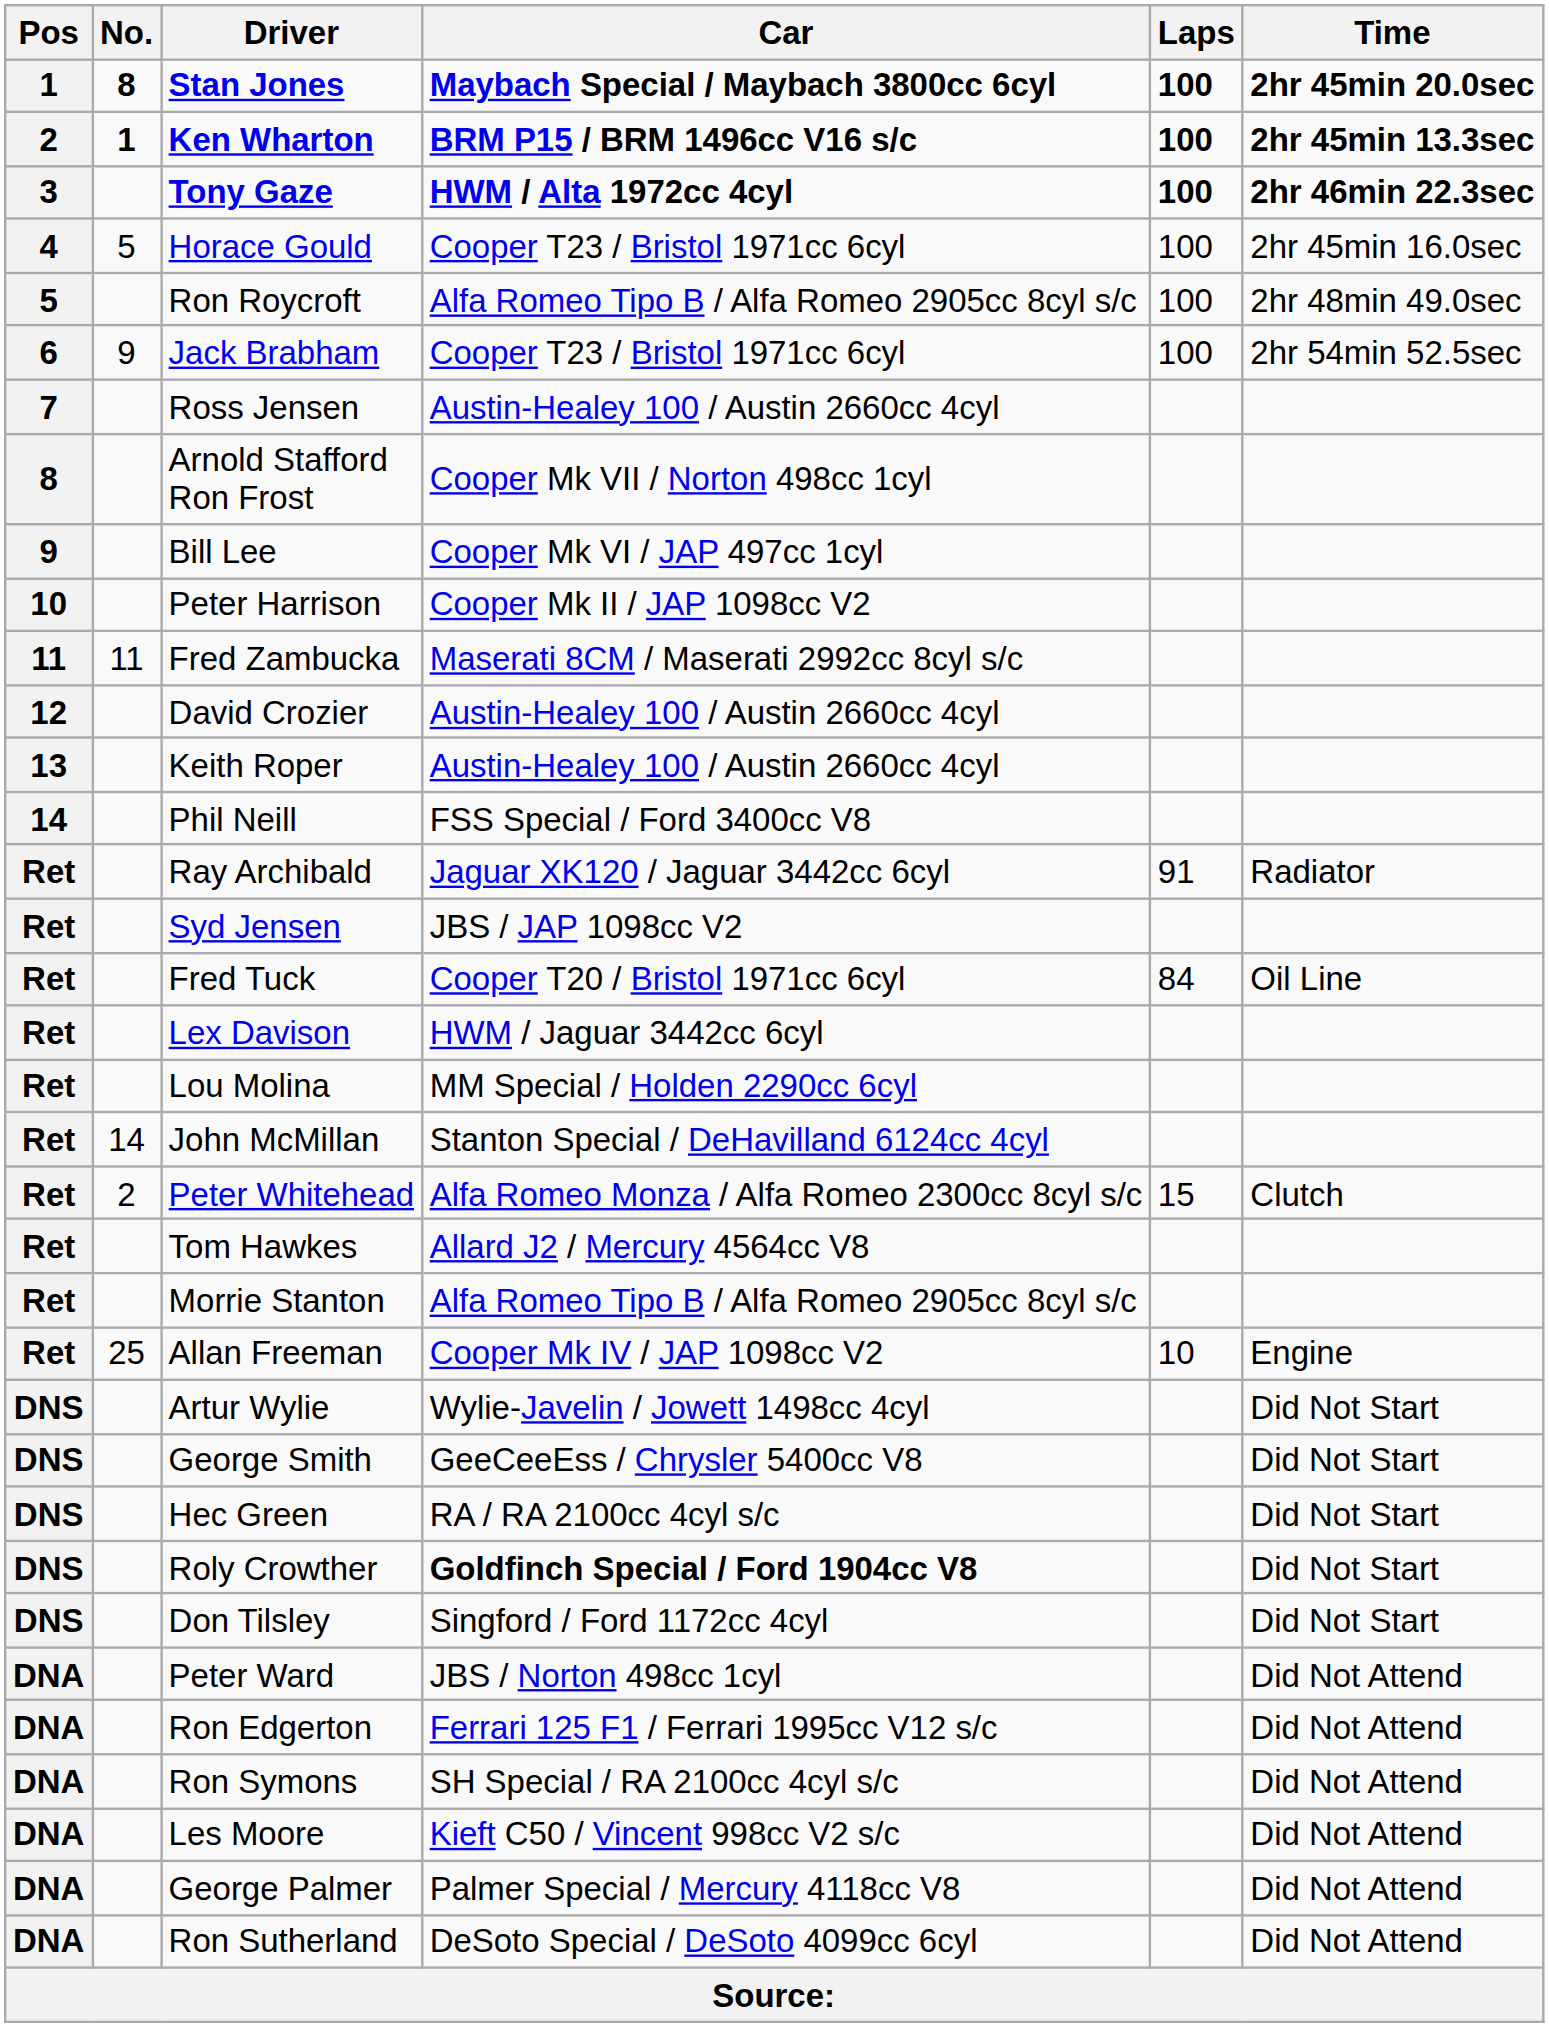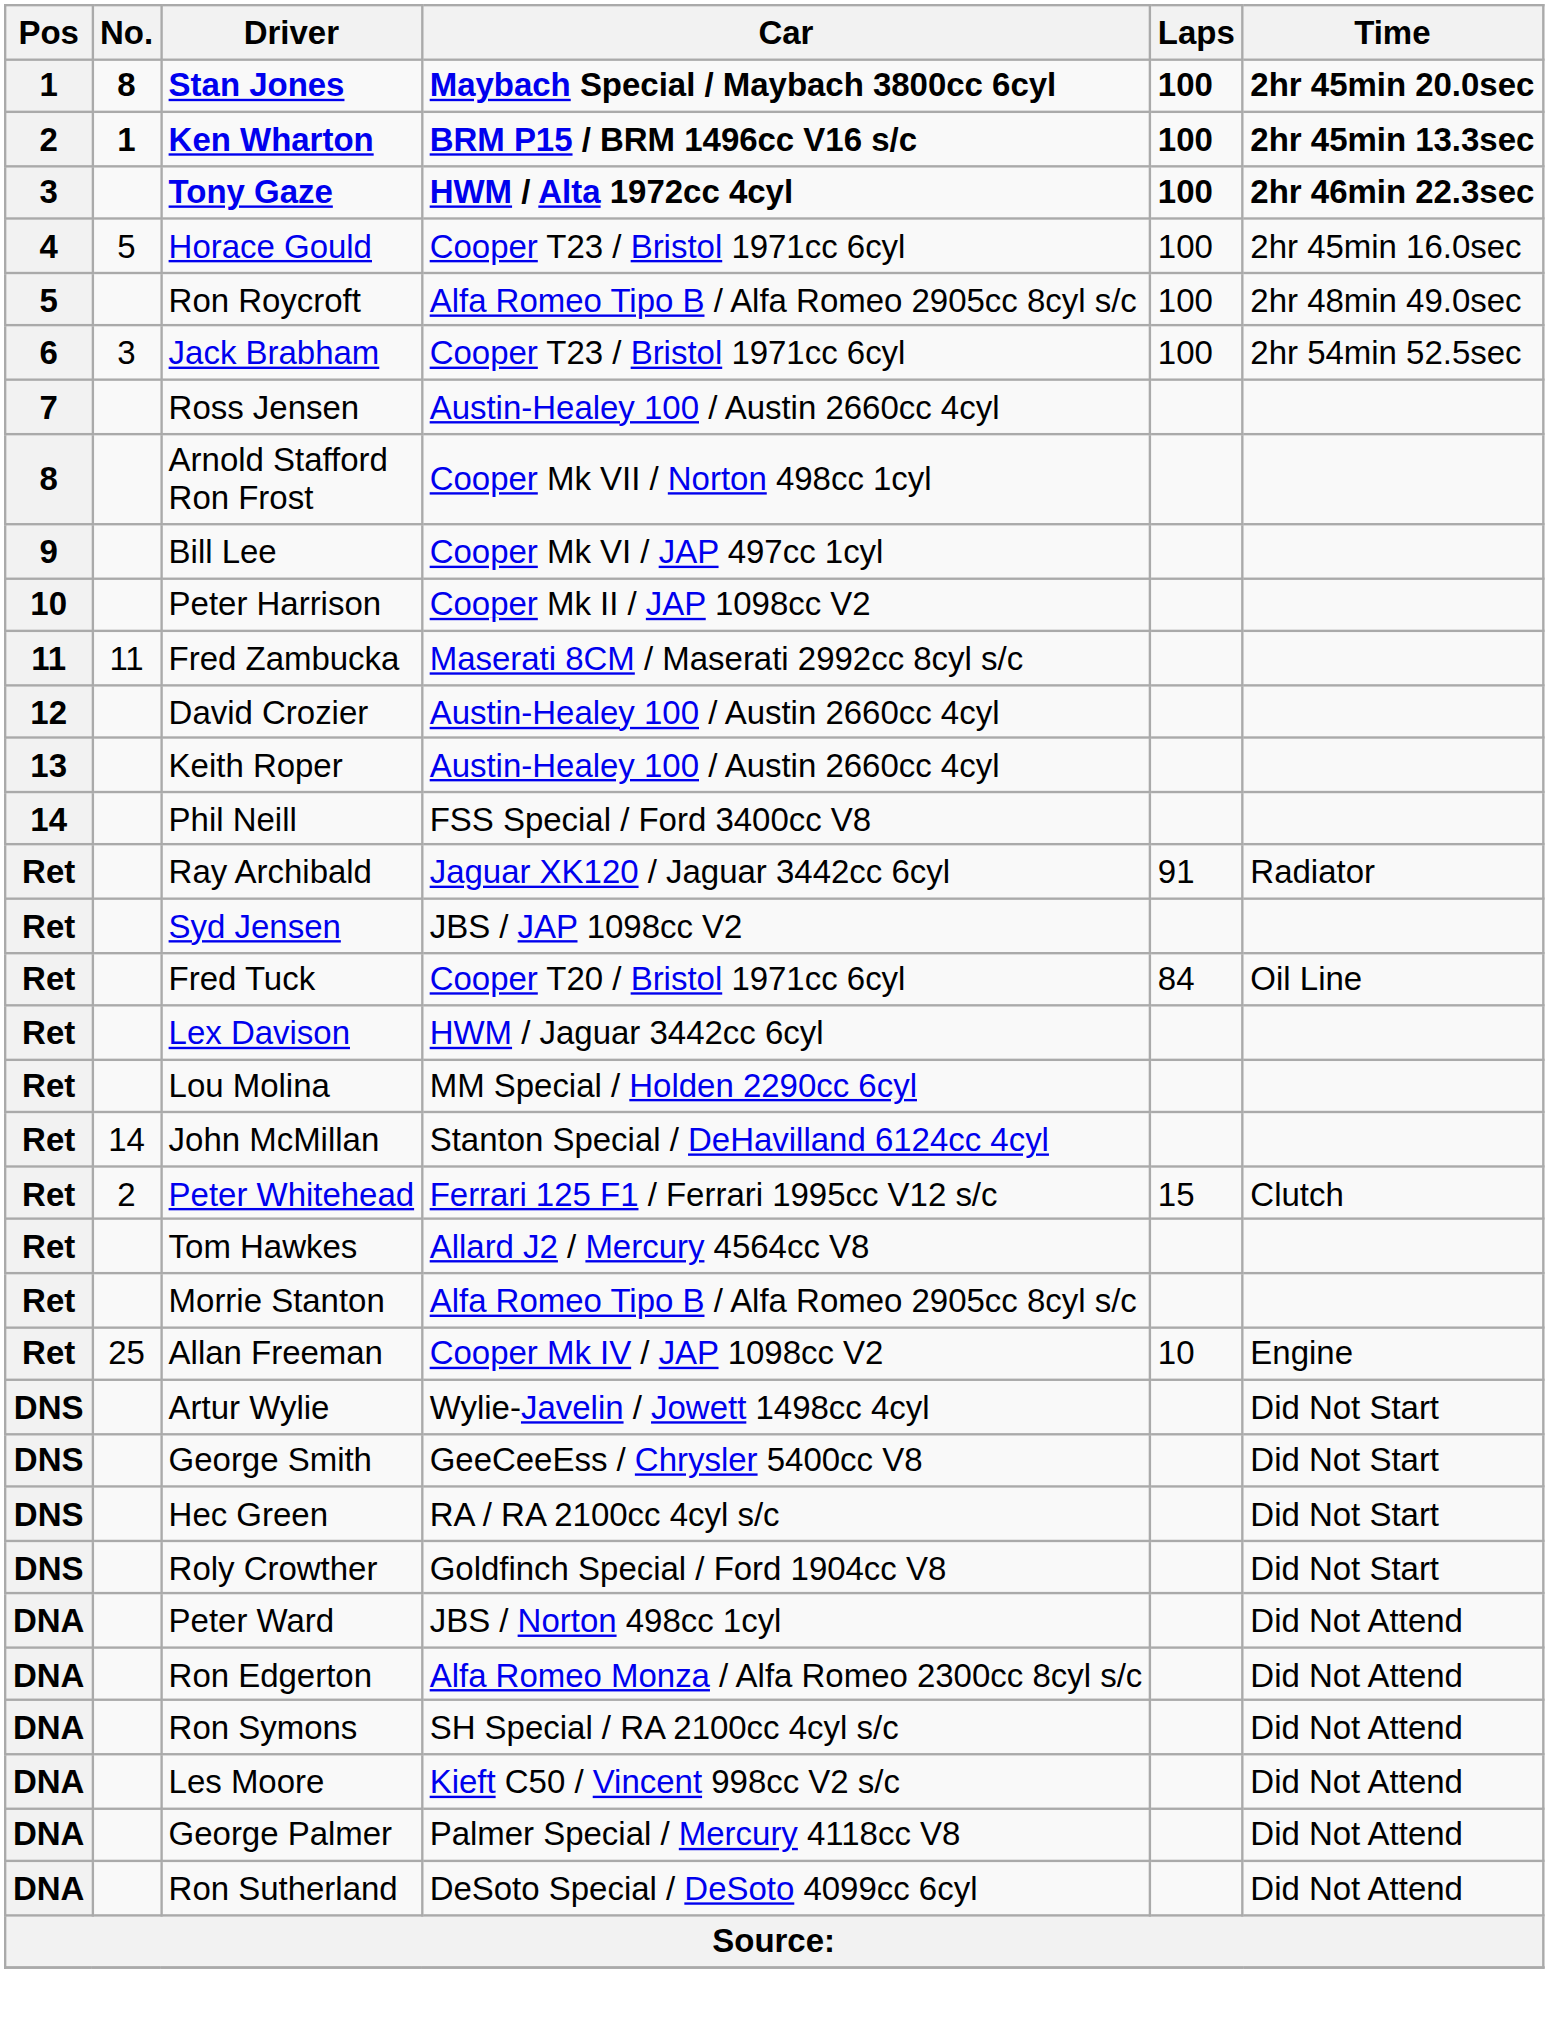 <table class="wikitable" style="font-size: 87%;">
 <tr>
 <th>Pos</th>
 <th>No.</th>
 <th>Driver</th>
 <th>Car</th>
 <th>Laps</th>
 <th>Time</th>
 </tr>
 <tr>
 <th><strong>1</strong></th>
 <td align=center><strong>8</strong></td>
 <td><strong> <a href='#'>Stan Jones</a></strong></td>
 <td><strong><a href='#'>Maybach</a> Special / Maybach 3800cc 6cyl</strong></td>
 <td><strong>100</strong></td>
 <td><strong>2hr 45min 20.0sec</strong></td>
 </tr>
 <tr>
 <th>2</th>
 <td align=center><strong>1</strong></td>
 <td> <strong><a href='#'>Ken Wharton</a></strong></td>
 <td><strong><a href='#'>BRM P15</a> / BRM 1496cc V16 s/c</strong></td>
 <td><strong>100</strong></td>
 <td><strong>2hr 45min 13.3sec</strong></td>
 </tr>
 <tr>
 <th>3</th>
 <td></td>
 <td> <strong><a href='#'>Tony Gaze</a></strong></td>
 <td><strong><a href='#'>HWM</a> / <a href='#'>Alta</a> 1972cc 4cyl</strong></td>
 <td><strong>100</strong></td>
 <td><strong>2hr 46min 22.3sec</strong></td>
 </tr>
 <tr>
 <th>4</th>
 <td align=center>5</td>
 <td> <a href='#'>Horace Gould</a></td>
 <td><a href='#'>Cooper</a> T23 / <a href='#'>Bristol</a> 1971cc 6cyl</td>
 <td>100</td>
 <td>2hr 45min 16.0sec</td>
 </tr>
 <tr>
 <th>5</th>
 <td></td>
 <td> Ron Roycroft</td>
 <td><a href='#'>Alfa Romeo Tipo B</a> / Alfa Romeo 2905cc 8cyl s/c</td>
 <td>100</td>
 <td>2hr 48min 49.0sec</td>
 </tr>
 <tr>
 <th>6</th>
-<td align=center>9</td>
+<td align=center>3</td>
 <td> <a href='#'>Jack Brabham</a></td>
 <td><a href='#'>Cooper</a> T23 / <a href='#'>Bristol</a> 1971cc 6cyl</td>
 <td>100</td>
 <td>2hr 54min 52.5sec</td>
 </tr>
 <tr>
 <th>7</th>
 <td></td>
 <td> Ross Jensen</td>
 <td><a href='#'>Austin-Healey 100</a> / Austin 2660cc 4cyl</td>
 <td></td>
 <td></td>
 </tr>
 <tr>
 <th>8</th>
 <td></td>
 <td> Arnold Stafford<br> Ron Frost</td>
 <td><a href='#'>Cooper</a> Mk VII / <a href='#'>Norton</a> 498cc 1cyl</td>
 <td></td>
 <td></td>
 </tr>
 <tr>
 <th>9</th>
 <td></td>
 <td> Bill Lee</td>
 <td><a href='#'>Cooper</a> Mk VI / <a href='#'>JAP</a> 497cc 1cyl</td>
 <td></td>
 <td></td>
 </tr>
 <tr>
 <th>10</th>
 <td></td>
 <td> Peter Harrison</td>
 <td><a href='#'>Cooper</a> Mk II / <a href='#'>JAP</a> 1098cc V2</td>
 <td></td>
 <td></td>
 </tr>
 <tr>
 <th>11</th>
 <td align=center>11</td>
 <td> Fred Zambucka</td>
 <td><a href='#'>Maserati 8CM</a> / Maserati 2992cc 8cyl s/c</td>
 <td></td>
 <td></td>
 </tr>
 <tr>
 <th>12</th>
 <td></td>
 <td> David Crozier</td>
 <td><a href='#'>Austin-Healey 100</a> / Austin 2660cc 4cyl</td>
 <td></td>
 <td></td>
 </tr>
 <tr>
 <th>13</th>
 <td></td>
 <td> Keith Roper</td>
 <td><a href='#'>Austin-Healey 100</a> / Austin 2660cc 4cyl</td>
 <td></td>
 <td></td>
 </tr>
 <tr>
 <th>14</th>
 <td></td>
 <td> Phil Neill</td>
 <td>FSS Special / Ford 3400cc V8</td>
 <td></td>
 <td></td>
 </tr>
 <tr>
 <th>Ret</th>
 <td></td>
 <td> Ray Archibald</td>
 <td><a href='#'>Jaguar XK120</a> / Jaguar 3442cc 6cyl</td>
 <td>91</td>
 <td>Radiator</td>
 </tr>
 <tr>
 <th>Ret</th>
 <td></td>
 <td> <a href='#'>Syd Jensen</a></td>
 <td>JBS / <a href='#'>JAP</a> 1098cc V2</td>
 <td></td>
 <td></td>
 </tr>
 <tr>
 <th>Ret</th>
 <td></td>
 <td> Fred Tuck</td>
 <td><a href='#'>Cooper</a> T20 / <a href='#'>Bristol</a> 1971cc 6cyl</td>
 <td>84</td>
 <td>Oil Line</td>
 </tr>
 <tr>
 <th>Ret</th>
 <td></td>
 <td> <a href='#'>Lex Davison</a></td>
 <td><a href='#'>HWM</a> / Jaguar 3442cc 6cyl</td>
 <td></td>
 <td></td>
 </tr>
 <tr>
 <th>Ret</th>
 <td></td>
 <td> Lou Molina</td>
 <td>MM Special / <a href='#'>Holden 2290cc 6cyl</a></td>
 <td></td>
 <td></td>
 </tr>
 <tr>
 <th>Ret</th>
 <td align=center>14</td>
 <td> John McMillan</td>
 <td>Stanton Special / <a href='#'>DeHavilland 6124cc 4cyl</a></td>
 <td></td>
 <td></td>
 </tr>
 <tr>
 <th>Ret</th>
 <td align=center>2</td>
 <td> <a href='#'>Peter Whitehead</a></td>
-<td><a href='#'>Alfa Romeo Monza</a> / Alfa Romeo 2300cc 8cyl s/c</td>
+<td><a href='#'>Ferrari 125 F1</a> / Ferrari 1995cc V12 s/c</td>
 <td>15</td>
 <td>Clutch</td>
 </tr>
 <tr>
 <th>Ret</th>
 <td></td>
 <td> Tom Hawkes</td>
 <td><a href='#'>Allard J2</a> / <a href='#'>Mercury</a> 4564cc V8</td>
 <td></td>
 <td></td>
 </tr>
 <tr>
 <th>Ret</th>
 <td></td>
 <td> Morrie Stanton</td>
 <td><a href='#'>Alfa Romeo Tipo B</a> / Alfa Romeo 2905cc 8cyl s/c</td>
 <td></td>
 <td></td>
 </tr>
 <tr>
 <th>Ret</th>
 <td align=center>25</td>
 <td> Allan Freeman</td>
 <td><a href='#'>Cooper Mk IV</a> / <a href='#'>JAP</a> 1098cc V2</td>
 <td>10</td>
 <td>Engine</td>
 </tr>
 <tr>
 <th>DNS</th>
 <td></td>
 <td> Artur Wylie</td>
 <td>Wylie-<a href='#'>Javelin</a> / <a href='#'>Jowett</a> 1498cc 4cyl</td>
 <td></td>
 <td>Did Not Start</td>
 </tr>
 <tr>
 <th>DNS</th>
 <td></td>
 <td> George Smith</td>
 <td>GeeCeeEss / <a href='#'>Chrysler</a> 5400cc V8</td>
 <td></td>
 <td>Did Not Start</td>
 </tr>
 <tr>
 <th>DNS</th>
 <td></td>
 <td> Hec Green</td>
 <td>RA / RA 2100cc 4cyl s/c</td>
 <td></td>
 <td>Did Not Start</td>
 </tr>
 <tr>
 <th>DNS</th>
 <td></td>
 <td> Roly Crowther</td>
-<td><strong>Goldfinch Special / Ford 1904cc V8</strong></td>
-<td></td>
-<td>Did Not Start</td>
-</tr>
-<tr>
-<th>DNS</th>
-<td></td>
-<td> Don Tilsley</td>
-<td>Singford / Ford 1172cc 4cyl</td>
+<td>Goldfinch Special / Ford 1904cc V8</td>
 <td></td>
 <td>Did Not Start</td>
 </tr>
 <tr>
 <th>DNA</th>
 <td></td>
 <td> Peter Ward</td>
 <td>JBS / <a href='#'>Norton</a> 498cc 1cyl</td>
 <td></td>
 <td>Did Not Attend</td>
 </tr>
 <tr>
 <th>DNA</th>
 <td></td>
 <td> Ron Edgerton</td>
-<td><a href='#'>Ferrari 125 F1</a> / Ferrari 1995cc V12 s/c</td>
+<td><a href='#'>Alfa Romeo Monza</a> / Alfa Romeo 2300cc 8cyl s/c</td>
 <td></td>
 <td>Did Not Attend</td>
 </tr>
 <tr>
 <th>DNA</th>
 <td></td>
 <td> Ron Symons</td>
 <td>SH Special / RA 2100cc 4cyl s/c</td>
 <td></td>
 <td>Did Not Attend</td>
 </tr>
 <tr>
 <th>DNA</th>
 <td></td>
 <td> Les Moore</td>
 <td><a href='#'>Kieft</a> C50 / <a href='#'>Vincent</a> 998cc V2 s/c</td>
 <td></td>
 <td>Did Not Attend</td>
 </tr>
 <tr>
 <th>DNA</th>
 <td></td>
 <td> George Palmer</td>
 <td>Palmer Special / <a href='#'>Mercury</a> 4118cc V8</td>
 <td></td>
 <td>Did Not Attend</td>
 </tr>
 <tr>
 <th>DNA</th>
 <td></td>
 <td> Ron Sutherland</td>
 <td>DeSoto Special / <a href='#'>DeSoto</a> 4099cc 6cyl</td>
 <td></td>
 <td>Did Not Attend</td>
 </tr>
 <tr>
 <th colspan=6>Source:</th>
 </tr>
 <tr>
 </tr>
 </table>
